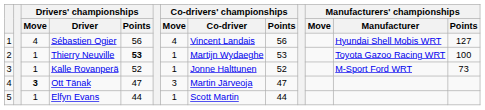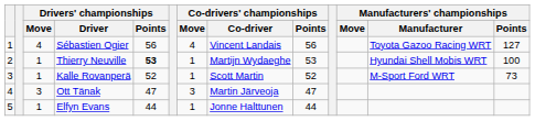 <table class="wikitable" style="font-size:85%;">
 <tr>
 <th rowspan="2"></th>
 <th rowspan="7" style="width:5px;"></th>
 <th colspan="3">Drivers' championships</th>
 <th rowspan="7" style="width:5px;"></th>
 <th colspan="3" nowrap>Co-drivers' championships</th>
 <th rowspan="7" style="width:5px;"></th>
 <th colspan="3" nowrap>Manufacturers' championships</th>
 </tr>
 <tr>
 <th>Move</th>
 <th>Driver</th>
 <th>Points</th>
 <th>Move</th>
 <th>Co-driver</th>
 <th>Points</th>
 <th>Move</th>
 <th>Manufacturer</th>
 <th>Points</th>
 </tr>
 <tr>
 <td align="center">1</td>
 <td align="center"> 4</td>
 <td><a href='#'>Sébastien Ogier</a></td>
 <td align="center">56</td>
 <td align="center"> 4</td>
 <td><a href='#'>Vincent Landais</a></td>
 <td align="center">56</td>
 <td align="center"></td>
-<td><a href='#'>Hyundai Shell Mobis WRT</a></td>
+<td><a href='#'>Toyota Gazoo Racing WRT</a></td>
 <td align="center">127</td>
 </tr>
 <tr>
 <td align="center">2</td>
 <td align="center"> 1</td>
 <td><a href='#'>Thierry Neuville</a></td>
 <td align="center"><strong>53</strong></td>
 <td align="center"> 1</td>
 <td><a href='#'>Martijn Wydaeghe</a></td>
 <td align="center">53</td>
 <td align="center"></td>
-<td><a href='#'>Toyota Gazoo Racing WRT</a></td>
+<td><a href='#'>Hyundai Shell Mobis WRT</a></td>
 <td align="center">100</td>
 </tr>
 <tr>
 <td align="center">3</td>
 <td align="center"> 1</td>
 <td><a href='#'>Kalle Rovanperä</a></td>
 <td align="center">52</td>
 <td align="center"> 1</td>
-<td><a href='#'>Jonne Halttunen</a></td>
+<td><a href='#'>Scott Martin</a></td>
 <td align="center">52</td>
 <td align="center"></td>
 <td><a href='#'>M-Sport Ford WRT</a></td>
 <td align="center">73</td>
 </tr>
 <tr>
 <td align="center">4</td>
-<td align="center"><strong> 3</strong></td>
+<td align="center"> 3</td>
 <td><a href='#'>Ott Tänak</a></td>
 <td align="center">47</td>
 <td align="center"> 3</td>
 <td><a href='#'>Martin Järveoja</a></td>
 <td align="center">47</td>
 <td></td>
 <td></td>
 <td></td>
 </tr>
 <tr>
 <td align="center">5</td>
 <td align="center"> 1</td>
 <td><a href='#'>Elfyn Evans</a></td>
 <td align="center">44</td>
 <td align="center"> 1</td>
-<td><a href='#'>Scott Martin</a></td>
+<td><a href='#'>Jonne Halttunen</a></td>
 <td align="center">44</td>
 <td></td>
 <td></td>
 <td></td>
 </tr>
 </table>
